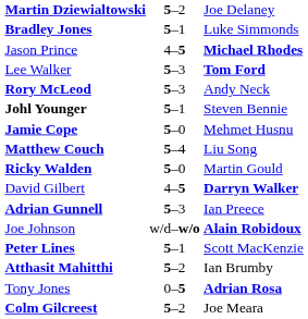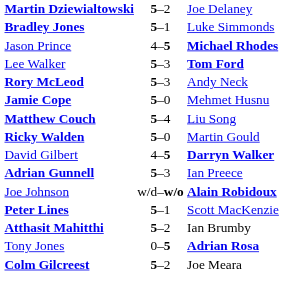 <table>
 <tr>
 <td> <strong><a href='#'>Martin Dziewialtowski</a></strong></td>
 <td align="center"><strong>5</strong>–2</td>
 <td> <a href='#'>Joe Delaney</a></td>
 </tr>
 <tr>
 <td> <strong><a href='#'>Bradley Jones</a></strong></td>
 <td align="center"><strong>5</strong>–1</td>
 <td> <a href='#'>Luke Simmonds</a></td>
 </tr>
 <tr>
 <td> <a href='#'>Jason Prince</a></td>
 <td align="center">4–<strong>5</strong></td>
 <td> <strong><a href='#'>Michael Rhodes</a></strong></td>
 </tr>
 <tr>
 <td> <a href='#'>Lee Walker</a></td>
 <td align="center"><strong>5</strong>–3</td>
 <td> <strong><a href='#'>Tom Ford</a></strong></td>
 </tr>
 <tr>
 <td> <strong><a href='#'>Rory McLeod</a></strong></td>
 <td align="center"><strong>5</strong>–3</td>
 <td> <a href='#'>Andy Neck</a></td>
-</tr>
-<tr>
-<td> <strong>Johl Younger</strong></td>
-<td align="center"><strong>5</strong>–1</td>
-<td> <a href='#'>Steven Bennie</a></td>
 </tr>
 <tr>
 <td> <strong><a href='#'>Jamie Cope</a></strong></td>
 <td align="center"><strong>5</strong>–0</td>
 <td> <a href='#'>Mehmet Husnu</a></td>
 </tr>
 <tr>
 <td> <strong><a href='#'>Matthew Couch</a></strong></td>
 <td align="center"><strong>5</strong>–4</td>
 <td> <a href='#'>Liu Song</a></td>
 </tr>
 <tr>
 <td> <strong><a href='#'>Ricky Walden</a></strong></td>
 <td align="center"><strong>5</strong>–0</td>
 <td> <a href='#'>Martin Gould</a></td>
 </tr>
 <tr>
 <td> <a href='#'>David Gilbert</a></td>
 <td align="center">4–<strong>5</strong></td>
 <td> <strong><a href='#'>Darryn Walker</a></strong></td>
 </tr>
 <tr>
 <td> <strong><a href='#'>Adrian Gunnell</a></strong></td>
 <td align="center"><strong>5</strong>–3</td>
 <td> <a href='#'>Ian Preece</a></td>
 </tr>
 <tr>
 <td> <a href='#'>Joe Johnson</a></td>
 <td align="center">w/d–<strong>w/o</strong></td>
 <td> <strong><a href='#'>Alain Robidoux</a></strong></td>
 </tr>
 <tr>
 <td> <strong><a href='#'>Peter Lines</a></strong></td>
 <td align="center"><strong>5</strong>–1</td>
 <td> <a href='#'>Scott MacKenzie</a></td>
 </tr>
 <tr>
 <td> <strong><a href='#'>Atthasit Mahitthi</a></strong></td>
 <td align="center"><strong>5</strong>–2</td>
 <td> Ian Brumby</td>
 </tr>
 <tr>
 <td> <a href='#'>Tony Jones</a></td>
 <td align="center">0–<strong>5</strong></td>
 <td> <strong><a href='#'>Adrian Rosa</a></strong></td>
 </tr>
 <tr>
 <td> <strong><a href='#'>Colm Gilcreest</a></strong></td>
 <td align="center"><strong>5</strong>–2</td>
 <td> Joe Meara</td>
 </tr>
 </table>
